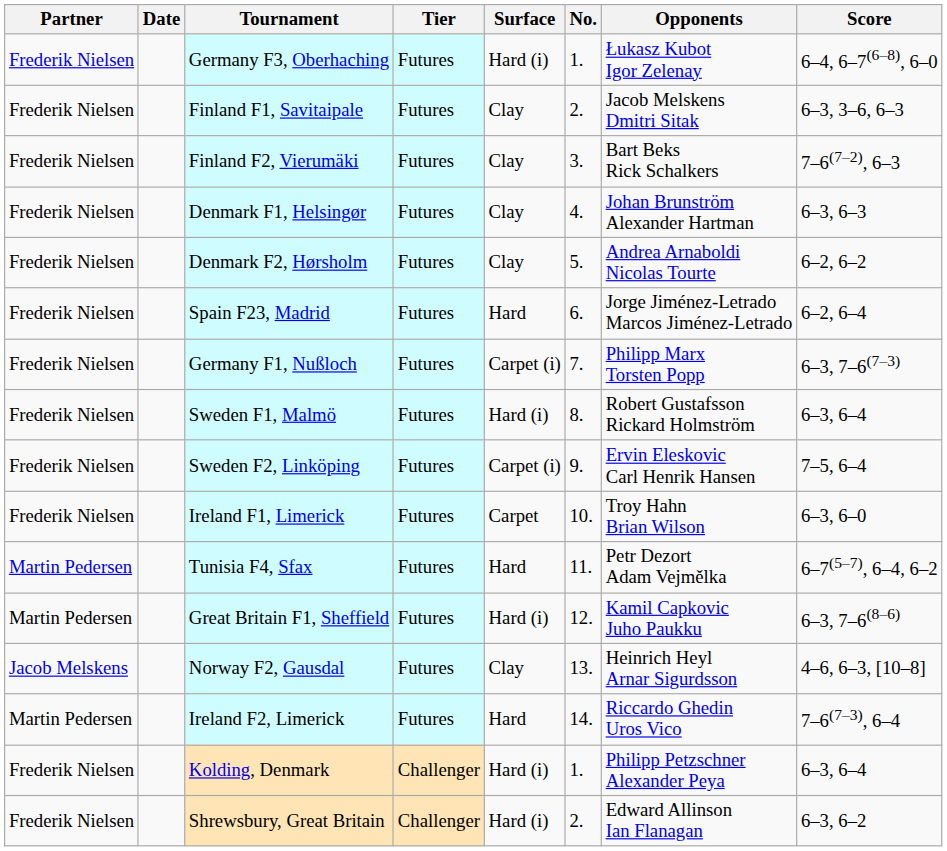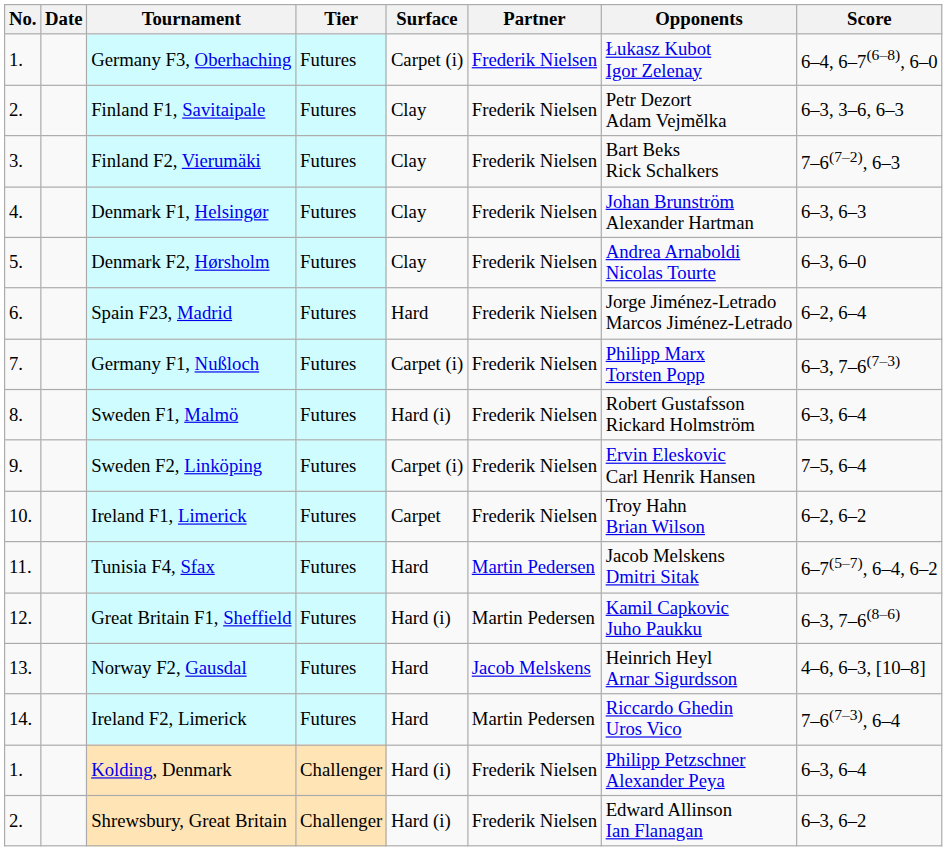 <table class="sortable wikitable">
 <tr>
-<th>Partner</th>
+<th class="unsortable">No.</th>
 <th>Date</th>
 <th>Tournament</th>
 <th>Tier</th>
 <th>Surface</th>
-<th class="unsortable">No.</th>
+<th>Partner</th>
 <th>Opponents</th>
 <th class="unsortable">Score</th>
 </tr>
 <tr>
-<td> <a href='#'>Frederik Nielsen</a></td>
+<td>1.</td>
 <td></td>
 <td style="background:#cffcff;">Germany F3, <a href='#'>Oberhaching</a></td>
 <td style="background:#cffcff;">Futures</td>
-<td>Hard (i)</td>
-<td>1.</td>
+<td>Carpet (i)</td>
+<td> <a href='#'>Frederik Nielsen</a></td>
 <td> <a href='#'>Łukasz Kubot</a><br> <a href='#'>Igor Zelenay</a></td>
 <td>6–4, 6–7<sup>(6–8)</sup>, 6–0</td>
 </tr>
 <tr>
-<td> Frederik Nielsen</td>
+<td>2.</td>
 <td></td>
 <td style="background:#cffcff;">Finland F1, <a href='#'>Savitaipale</a></td>
 <td style="background:#cffcff;">Futures</td>
 <td>Clay</td>
-<td>2.</td>
-<td> Jacob Melskens<br> <a href='#'>Dmitri Sitak</a></td>
+<td> Frederik Nielsen</td>
+<td> Petr Dezort<br> Adam Vejmělka</td>
 <td>6–3, 3–6, 6–3</td>
 </tr>
 <tr>
-<td> Frederik Nielsen</td>
+<td>3.</td>
 <td></td>
 <td style="background:#cffcff;">Finland F2, <a href='#'>Vierumäki</a></td>
 <td style="background:#cffcff;">Futures</td>
 <td>Clay</td>
-<td>3.</td>
+<td> Frederik Nielsen</td>
 <td> Bart Beks<br> Rick Schalkers</td>
 <td>7–6<sup>(7–2)</sup>, 6–3</td>
 </tr>
 <tr>
-<td> Frederik Nielsen</td>
+<td>4.</td>
 <td></td>
 <td style="background:#cffcff;">Denmark F1, <a href='#'>Helsingør</a></td>
 <td style="background:#cffcff;">Futures</td>
 <td>Clay</td>
-<td>4.</td>
+<td> Frederik Nielsen</td>
 <td> <a href='#'>Johan Brunström</a><br> Alexander Hartman</td>
 <td>6–3, 6–3</td>
 </tr>
 <tr>
-<td> Frederik Nielsen</td>
+<td>5.</td>
 <td></td>
 <td style="background:#cffcff;">Denmark F2, <a href='#'>Hørsholm</a></td>
 <td style="background:#cffcff;">Futures</td>
 <td>Clay</td>
-<td>5.</td>
+<td> Frederik Nielsen</td>
 <td> <a href='#'>Andrea Arnaboldi</a><br> <a href='#'>Nicolas Tourte</a></td>
-<td>6–2, 6–2</td>
+<td>6–3, 6–0</td>
 </tr>
 <tr>
-<td> Frederik Nielsen</td>
+<td>6.</td>
 <td></td>
 <td style="background:#cffcff;">Spain F23, <a href='#'>Madrid</a></td>
 <td style="background:#cffcff;">Futures</td>
 <td>Hard</td>
-<td>6.</td>
+<td> Frederik Nielsen</td>
 <td> Jorge Jiménez-Letrado<br> Marcos Jiménez-Letrado</td>
 <td>6–2, 6–4</td>
 </tr>
 <tr>
-<td> Frederik Nielsen</td>
+<td>7.</td>
 <td></td>
 <td style="background:#cffcff;">Germany F1, <a href='#'>Nußloch</a></td>
 <td style="background:#cffcff;">Futures</td>
 <td>Carpet (i)</td>
-<td>7.</td>
+<td> Frederik Nielsen</td>
 <td> <a href='#'>Philipp Marx</a><br> <a href='#'>Torsten Popp</a></td>
 <td>6–3, 7–6<sup>(7–3)</sup></td>
 </tr>
 <tr>
-<td> Frederik Nielsen</td>
+<td>8.</td>
 <td></td>
 <td style="background:#cffcff;">Sweden F1, <a href='#'>Malmö</a></td>
 <td style="background:#cffcff;">Futures</td>
 <td>Hard (i)</td>
-<td>8.</td>
+<td> Frederik Nielsen</td>
 <td> Robert Gustafsson<br> Rickard Holmström</td>
 <td>6–3, 6–4</td>
 </tr>
 <tr>
-<td> Frederik Nielsen</td>
+<td>9.</td>
 <td></td>
 <td style="background:#cffcff;">Sweden F2, <a href='#'>Linköping</a></td>
 <td style="background:#cffcff;">Futures</td>
 <td>Carpet (i)</td>
-<td>9.</td>
+<td> Frederik Nielsen</td>
 <td> <a href='#'>Ervin Eleskovic</a><br> Carl Henrik Hansen</td>
 <td>7–5, 6–4</td>
 </tr>
 <tr>
-<td> Frederik Nielsen</td>
+<td>10.</td>
 <td></td>
 <td style="background:#cffcff;">Ireland F1, <a href='#'>Limerick</a></td>
 <td style="background:#cffcff;">Futures</td>
 <td>Carpet</td>
-<td>10.</td>
+<td> Frederik Nielsen</td>
 <td> Troy Hahn<br> <a href='#'>Brian Wilson</a></td>
-<td>6–3, 6–0</td>
+<td>6–2, 6–2</td>
 </tr>
 <tr>
-<td> <a href='#'>Martin Pedersen</a></td>
+<td>11.</td>
 <td></td>
 <td style="background:#cffcff;">Tunisia F4, <a href='#'>Sfax</a></td>
 <td style="background:#cffcff;">Futures</td>
 <td>Hard</td>
-<td>11.</td>
-<td> Petr Dezort<br> Adam Vejmělka</td>
+<td> <a href='#'>Martin Pedersen</a></td>
+<td> Jacob Melskens<br> <a href='#'>Dmitri Sitak</a></td>
 <td>6–7<sup>(5–7)</sup>, 6–4, 6–2</td>
 </tr>
 <tr>
-<td> Martin Pedersen</td>
+<td>12.</td>
 <td></td>
 <td style="background:#cffcff;">Great Britain F1, <a href='#'>Sheffield</a></td>
 <td style="background:#cffcff;">Futures</td>
 <td>Hard (i)</td>
-<td>12.</td>
+<td> Martin Pedersen</td>
 <td> <a href='#'>Kamil Capkovic</a><br> <a href='#'>Juho Paukku</a></td>
 <td>6–3, 7–6<sup>(8–6)</sup></td>
 </tr>
 <tr>
-<td> <a href='#'>Jacob Melskens</a></td>
+<td>13.</td>
 <td></td>
 <td style="background:#cffcff;">Norway F2, <a href='#'>Gausdal</a></td>
 <td style="background:#cffcff;">Futures</td>
-<td>Clay</td>
-<td>13.</td>
+<td>Hard</td>
+<td> <a href='#'>Jacob Melskens</a></td>
 <td> Heinrich Heyl <br> <a href='#'>Arnar Sigurdsson</a></td>
 <td>4–6, 6–3, [10–8]</td>
 </tr>
 <tr>
-<td> Martin Pedersen</td>
+<td>14.</td>
 <td></td>
 <td style="background:#cffcff;">Ireland F2, Limerick</td>
 <td style="background:#cffcff;">Futures</td>
 <td>Hard</td>
-<td>14.</td>
+<td> Martin Pedersen</td>
 <td> <a href='#'>Riccardo Ghedin</a><br> <a href='#'>Uros Vico</a></td>
 <td>7–6<sup>(7–3)</sup>, 6–4</td>
 </tr>
 <tr>
-<td> Frederik Nielsen</td>
+<td>1.</td>
 <td></td>
 <td style="background:moccasin;"><a href='#'>Kolding</a>, Denmark</td>
 <td style="background:moccasin;">Challenger</td>
 <td>Hard (i)</td>
-<td>1.</td>
+<td> Frederik Nielsen</td>
 <td> <a href='#'>Philipp Petzschner</a><br> <a href='#'>Alexander Peya</a></td>
 <td>6–3, 6–4</td>
 </tr>
 <tr>
-<td> Frederik Nielsen</td>
+<td>2.</td>
 <td></td>
 <td style="background:moccasin;">Shrewsbury, Great Britain</td>
 <td style="background:moccasin;">Challenger</td>
 <td>Hard (i)</td>
-<td>2.</td>
+<td> Frederik Nielsen</td>
 <td> Edward Allinson<br> <a href='#'>Ian Flanagan</a></td>
 <td>6–3, 6–2</td>
 </tr>
 </table>
